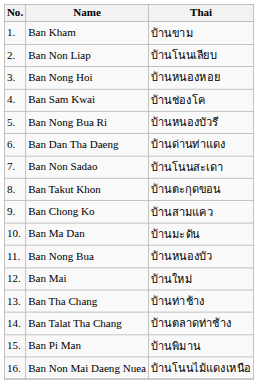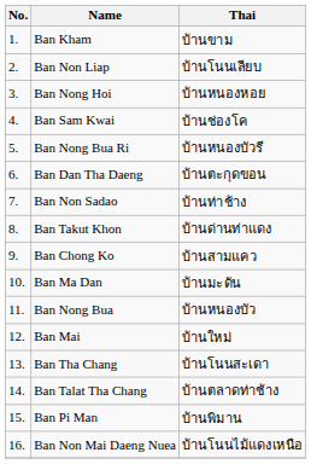 <table class="wikitable sortable">
 <tr>
 <th>No.</th>
 <th>Name</th>
 <th>Thai</th>
 </tr>
 <tr>
 <td>1.</td>
 <td>Ban Kham</td>
 <td>บ้านขาม</td>
 </tr>
 <tr>
 <td>2.</td>
 <td>Ban Non Liap</td>
 <td>บ้านโนนเลียบ</td>
 </tr>
 <tr>
 <td>3.</td>
 <td>Ban Nong Hoi</td>
 <td>บ้านหนองหอย</td>
 </tr>
 <tr>
 <td>4.</td>
 <td>Ban Sam Kwai</td>
 <td>บ้านช่องโค</td>
 </tr>
 <tr>
 <td>5.</td>
 <td>Ban Nong Bua Ri</td>
 <td>บ้านหนองบัวรี</td>
 </tr>
 <tr>
 <td>6.</td>
 <td>Ban Dan Tha Daeng</td>
-<td>บ้านด่านท่าแดง</td>
+<td>บ้านตะกุดขอน</td>
 </tr>
 <tr>
 <td>7.</td>
 <td>Ban Non Sadao</td>
-<td>บ้านโนนสะเดา</td>
+<td>บ้านท่าช้าง</td>
 </tr>
 <tr>
 <td>8.</td>
 <td>Ban Takut Khon</td>
-<td>บ้านตะกุดขอน</td>
+<td>บ้านด่านท่าแดง</td>
 </tr>
 <tr>
 <td>9.</td>
 <td>Ban Chong Ko</td>
 <td>บ้านสามแคว</td>
 </tr>
 <tr>
 <td>10.</td>
 <td>Ban Ma Dan</td>
 <td>บ้านมะดัน</td>
 </tr>
 <tr>
 <td>11.</td>
 <td>Ban Nong Bua</td>
 <td>บ้านหนองบัว</td>
 </tr>
 <tr>
 <td>12.</td>
 <td>Ban Mai</td>
 <td>บ้านใหม่</td>
 </tr>
 <tr>
 <td>13.</td>
 <td>Ban Tha Chang</td>
-<td>บ้านท่าช้าง</td>
+<td>บ้านโนนสะเดา</td>
 </tr>
 <tr>
 <td>14.</td>
 <td>Ban Talat Tha Chang</td>
 <td>บ้านตลาดท่าช้าง</td>
 </tr>
 <tr>
 <td>15.</td>
 <td>Ban Pi Man</td>
 <td>บ้านพิมาน</td>
 </tr>
 <tr>
 <td>16.</td>
 <td>Ban Non Mai Daeng Nuea</td>
 <td>บ้านโนนไม้แดงเหนือ</td>
 </tr>
 <tr>
 </tr>
 </table>
